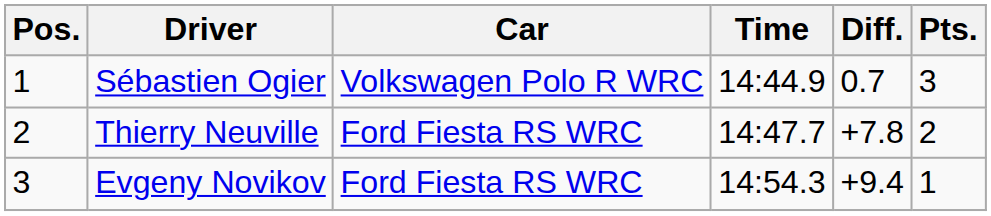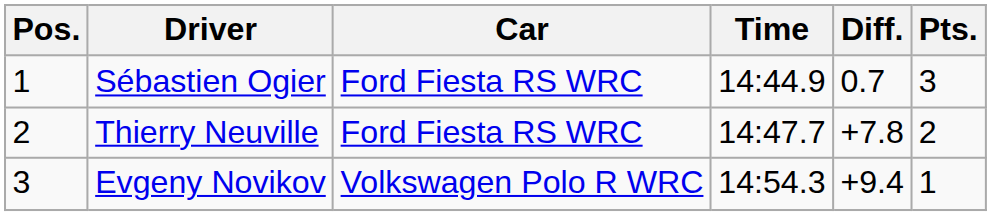 <table class="wikitable">
 <tr>
 <th>Pos.</th>
 <th>Driver</th>
 <th>Car</th>
 <th>Time</th>
 <th>Diff.</th>
 <th>Pts.</th>
 </tr>
 <tr>
 <td>1</td>
 <td> <a href='#'>Sébastien Ogier</a></td>
-<td><a href='#'>Volkswagen Polo R WRC</a></td>
+<td><a href='#'>Ford Fiesta RS WRC</a></td>
 <td>14:44.9</td>
 <td>0.7</td>
 <td>3</td>
 </tr>
 <tr>
 <td>2</td>
 <td> <a href='#'>Thierry Neuville</a></td>
 <td><a href='#'>Ford Fiesta RS WRC</a></td>
 <td>14:47.7</td>
 <td>+7.8</td>
 <td>2</td>
 </tr>
 <tr>
 <td>3</td>
 <td> <a href='#'>Evgeny Novikov</a></td>
-<td><a href='#'>Ford Fiesta RS WRC</a></td>
+<td><a href='#'>Volkswagen Polo R WRC</a></td>
 <td>14:54.3</td>
 <td>+9.4</td>
 <td>1</td>
 </tr>
 </table>
